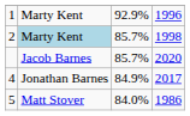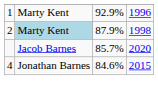 <table class="wikitable">
 <tr>
 </tr>
 <tr>
 <td>1</td>
 <td>Marty Kent</td>
 <td><abbr>92.9%</abbr></td>
 <td><a href='#'>1996</a></td>
 </tr>
 <tr>
 <td>2</td>
 <td style="background: lightblue;">Marty Kent</td>
-<td><abbr>85.7%</abbr></td>
+<td><abbr>87.9%</abbr></td>
 <td><a href='#'>1998</a></td>
 </tr>
 <tr>
 <td></td>
 <td><a href='#'>Jacob Barnes</a></td>
 <td><abbr>85.7%</abbr></td>
 <td><a href='#'>2020</a></td>
 </tr>
 <tr>
 <td>4</td>
 <td>Jonathan Barnes</td>
-<td><abbr>84.9%</abbr></td>
-<td><a href='#'>2017</a></td>
-</tr>
-<tr>
-<td>5</td>
-<td><a href='#'>Matt Stover</a></td>
-<td><abbr>84.0%</abbr></td>
-<td><a href='#'>1986</a></td>
+<td><abbr>84.6%</abbr></td>
+<td><a href='#'>2015</a></td>
 </tr>
 </table>
